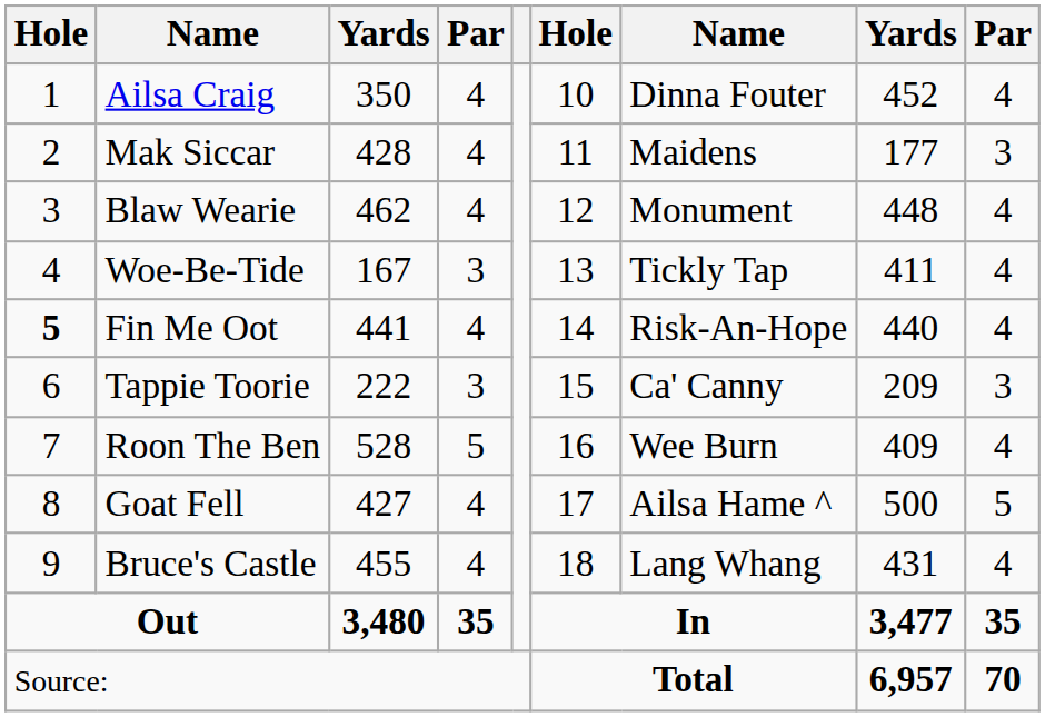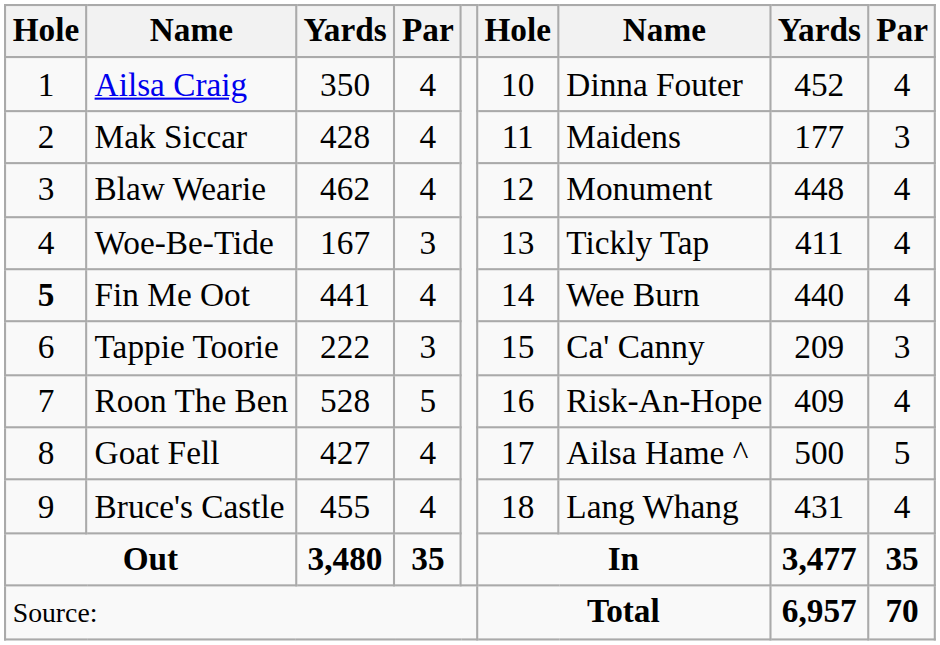 <table class=wikitable>
 <tr>
 <th>Hole</th>
 <th>Name</th>
 <th>Yards</th>
 <th>Par</th>
 <th></th>
 <th>Hole</th>
 <th>Name</th>
 <th>Yards</th>
 <th>Par</th>
 </tr>
 <tr>
 <td align=center>1</td>
 <td><a href='#'>Ailsa Craig</a></td>
 <td align=center>350</td>
 <td align=center>4</td>
 <td rowspan=10></td>
 <td align=center>10</td>
 <td>Dinna Fouter</td>
 <td align=center>452</td>
 <td align=center>4</td>
 </tr>
 <tr>
 <td align=center>2</td>
 <td>Mak Siccar</td>
 <td align=center>428</td>
 <td align=center>4</td>
 <td align=center>11</td>
 <td>Maidens</td>
 <td align=center>177</td>
 <td align=center>3</td>
 </tr>
 <tr>
 <td align=center>3</td>
 <td>Blaw Wearie</td>
 <td align=center>462</td>
 <td align=center>4</td>
 <td align=center>12</td>
 <td>Monument</td>
 <td align=center>448</td>
 <td align=center>4</td>
 </tr>
 <tr>
 <td align=center>4</td>
 <td>Woe-Be-Tide</td>
 <td align=center>167</td>
 <td align=center>3</td>
 <td align=center>13</td>
 <td>Tickly Tap</td>
 <td align=center>411</td>
 <td align=center>4</td>
 </tr>
 <tr>
 <td align=center><strong>5</strong></td>
 <td>Fin Me Oot</td>
 <td align=center>441</td>
 <td align=center>4</td>
 <td align=center>14</td>
-<td>Risk-An-Hope</td>
+<td>Wee Burn</td>
 <td align=center>440</td>
 <td align=center>4</td>
 </tr>
 <tr>
 <td align=center>6</td>
 <td>Tappie Toorie</td>
 <td align=center>222</td>
 <td align=center>3</td>
 <td align=center>15</td>
 <td>Ca' Canny</td>
 <td align=center>209</td>
 <td align=center>3</td>
 </tr>
 <tr>
 <td align=center>7</td>
 <td>Roon The Ben</td>
 <td align=center>528</td>
 <td align=center>5</td>
 <td align=center>16</td>
-<td>Wee Burn</td>
+<td>Risk-An-Hope</td>
 <td align=center>409</td>
 <td align=center>4</td>
 </tr>
 <tr>
 <td align=center>8</td>
 <td>Goat Fell</td>
 <td align=center>427</td>
 <td align=center>4</td>
 <td align=center>17</td>
 <td>Ailsa Hame ^</td>
 <td align=center>500</td>
 <td align=center>5</td>
 </tr>
 <tr>
 <td align=center>9</td>
 <td>Bruce's Castle</td>
 <td align=center>455</td>
 <td align=center>4</td>
 <td align=center>18</td>
 <td>Lang Whang</td>
 <td align=center>431</td>
 <td align=center>4</td>
 </tr>
 <tr>
 <td colspan=2 align=center><strong>Out</strong></td>
 <td align=center><strong>3,480</strong></td>
 <td align=center><strong>35</strong></td>
 <td colspan=2 align=center><strong>In</strong></td>
 <td align=center><strong>3,477</strong></td>
 <td align=center><strong>35</strong></td>
 </tr>
 <tr>
 <td colspan=5><small>Source:</small></td>
 <td colspan=2 align=center><strong>Total</strong></td>
 <td align=center><strong>6,957</strong></td>
 <td align=center><strong>70</strong></td>
 </tr>
 </table>
